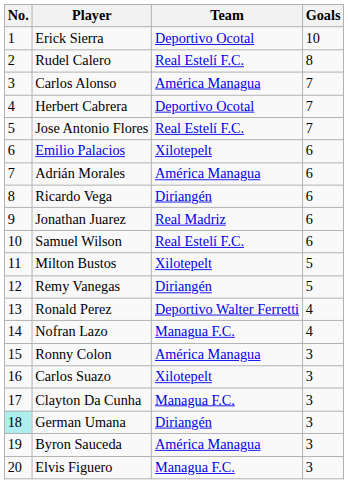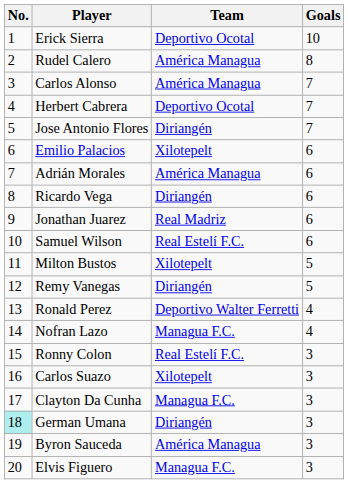 <table class="wikitable">
 <tr>
 <th>No.</th>
 <th>Player</th>
 <th>Team</th>
 <th>Goals</th>
 </tr>
 <tr>
 <td>1</td>
 <td> Erick Sierra</td>
 <td><a href='#'>Deportivo Ocotal</a></td>
 <td>10</td>
 </tr>
 <tr>
 <td>2</td>
 <td> Rudel Calero</td>
-<td><a href='#'>Real Estelí F.C.</a></td>
+<td><a href='#'>América Managua</a></td>
 <td>8</td>
 </tr>
 <tr>
 <td>3</td>
 <td> Carlos Alonso</td>
 <td><a href='#'>América Managua</a></td>
 <td>7</td>
 </tr>
 <tr>
 <td>4</td>
 <td> Herbert Cabrera</td>
 <td><a href='#'>Deportivo Ocotal</a></td>
 <td>7</td>
 </tr>
 <tr>
 <td>5</td>
 <td> Jose Antonio Flores</td>
-<td><a href='#'>Real Estelí F.C.</a></td>
+<td><a href='#'>Diriangén</a></td>
 <td>7</td>
 </tr>
 <tr>
 <td>6</td>
 <td> <a href='#'>Emilio Palacios</a></td>
 <td><a href='#'>Xilotepelt</a></td>
 <td>6</td>
 </tr>
 <tr>
 <td>7</td>
 <td> Adrián Morales</td>
 <td><a href='#'>América Managua</a></td>
 <td>6</td>
 </tr>
 <tr>
 <td>8</td>
 <td> Ricardo Vega</td>
 <td><a href='#'>Diriangén</a></td>
 <td>6</td>
 </tr>
 <tr>
 <td>9</td>
 <td> Jonathan Juarez</td>
 <td><a href='#'>Real Madriz</a></td>
 <td>6</td>
 </tr>
 <tr>
 <td>10</td>
 <td> Samuel Wilson</td>
 <td><a href='#'>Real Estelí F.C.</a></td>
 <td>6</td>
 </tr>
 <tr>
 <td>11</td>
 <td> Milton Bustos</td>
 <td><a href='#'>Xilotepelt</a></td>
 <td>5</td>
 </tr>
 <tr>
 <td>12</td>
 <td> Remy Vanegas</td>
 <td><a href='#'>Diriangén</a></td>
 <td>5</td>
 </tr>
 <tr>
 <td>13</td>
 <td> Ronald Perez</td>
 <td><a href='#'>Deportivo Walter Ferretti</a></td>
 <td>4</td>
 </tr>
 <tr>
 <td>14</td>
 <td> Nofran Lazo</td>
 <td><a href='#'>Managua F.C.</a></td>
 <td>4</td>
 </tr>
 <tr>
 <td>15</td>
 <td> Ronny Colon</td>
-<td><a href='#'>América Managua</a></td>
+<td><a href='#'>Real Estelí F.C.</a></td>
 <td>3</td>
 </tr>
 <tr>
 <td>16</td>
 <td> Carlos Suazo</td>
 <td><a href='#'>Xilotepelt</a></td>
 <td>3</td>
 </tr>
 <tr>
 <td>17</td>
 <td> Clayton Da Cunha</td>
 <td><a href='#'>Managua F.C.</a></td>
 <td>3</td>
 </tr>
 <tr>
 <td style="background: paleturquoise;">18</td>
 <td> German Umana</td>
 <td><a href='#'>Diriangén</a></td>
 <td>3</td>
 </tr>
 <tr>
 <td>19</td>
 <td> Byron Sauceda</td>
 <td><a href='#'>América Managua</a></td>
 <td>3</td>
 </tr>
 <tr>
 <td>20</td>
 <td> Elvis Figuero</td>
 <td><a href='#'>Managua F.C.</a></td>
 <td>3</td>
 </tr>
 </table>
